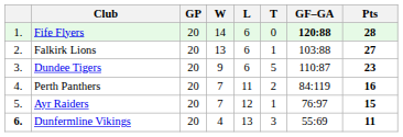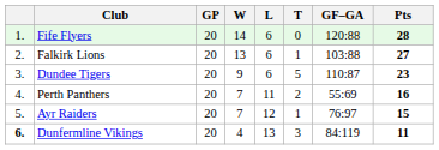 <table class="wikitable">
 <tr>
 <th width="30"></th>
 <th width="200">Club</th>
 <th width="30">GP</th>
 <th width="30">W</th>
 <th width="30">L</th>
 <th width="30">T</th>
 <th width="70">GF–GA</th>
 <th width="70">Pts</th>
 </tr>
 <tr bgcolor="#e6fae6" align="center">
 <td>1.</td>
 <td align="left"><a href='#'>Fife Flyers</a></td>
 <td>20</td>
 <td>14</td>
 <td>6</td>
 <td>0</td>
-<td><strong>120:88</strong></td>
+<td>120:88</td>
 <td><strong>28</strong></td>
 </tr>
 <tr bgcolor="#FFFFFF" align="center">
 <td>2.</td>
 <td align="left">Falkirk Lions</td>
 <td>20</td>
 <td>13</td>
 <td>6</td>
 <td>1</td>
 <td>103:88</td>
 <td><strong>27</strong></td>
 </tr>
 <tr bgcolor="#FFFFFF" align="center">
 <td>3.</td>
 <td align="left"><a href='#'>Dundee Tigers</a></td>
 <td>20</td>
 <td>9</td>
 <td>6</td>
 <td>5</td>
 <td>110:87</td>
 <td><strong>23</strong></td>
 </tr>
 <tr bgcolor="#FFFFFF" align="center">
 <td>4.</td>
 <td align="left">Perth Panthers</td>
 <td>20</td>
 <td>7</td>
 <td>11</td>
 <td>2</td>
-<td>84:119</td>
+<td>55:69</td>
 <td><strong>16</strong></td>
 </tr>
 <tr bgcolor="#FFFFFF" align="center">
 <td>5.</td>
 <td align="left"><a href='#'>Ayr Raiders</a></td>
 <td>20</td>
 <td>7</td>
 <td>12</td>
 <td>1</td>
 <td>76:97</td>
 <td><strong>15</strong></td>
 </tr>
 <tr bgcolor="#FFFFFF" align="center">
 <td><strong>6.</strong></td>
 <td align="left"><a href='#'>Dunfermline Vikings</a></td>
 <td>20</td>
 <td>4</td>
 <td>13</td>
 <td>3</td>
-<td>55:69</td>
+<td>84:119</td>
 <td><strong>11</strong></td>
 </tr>
 </table>
